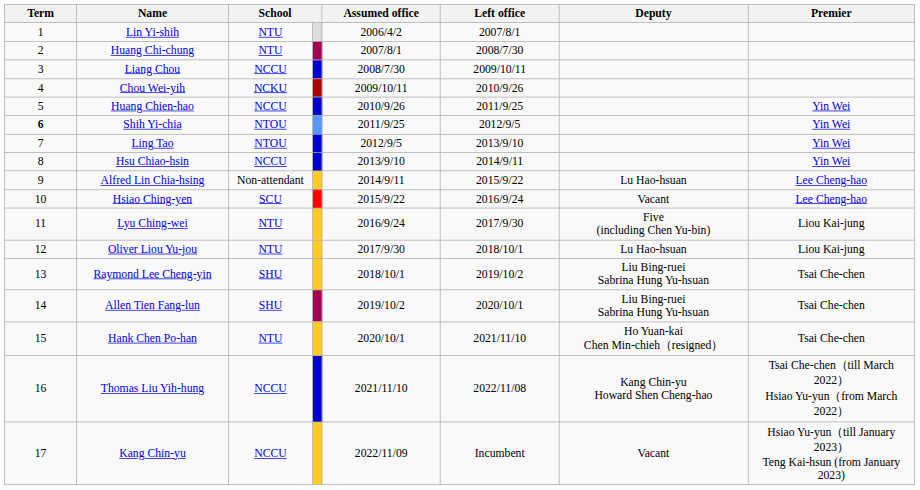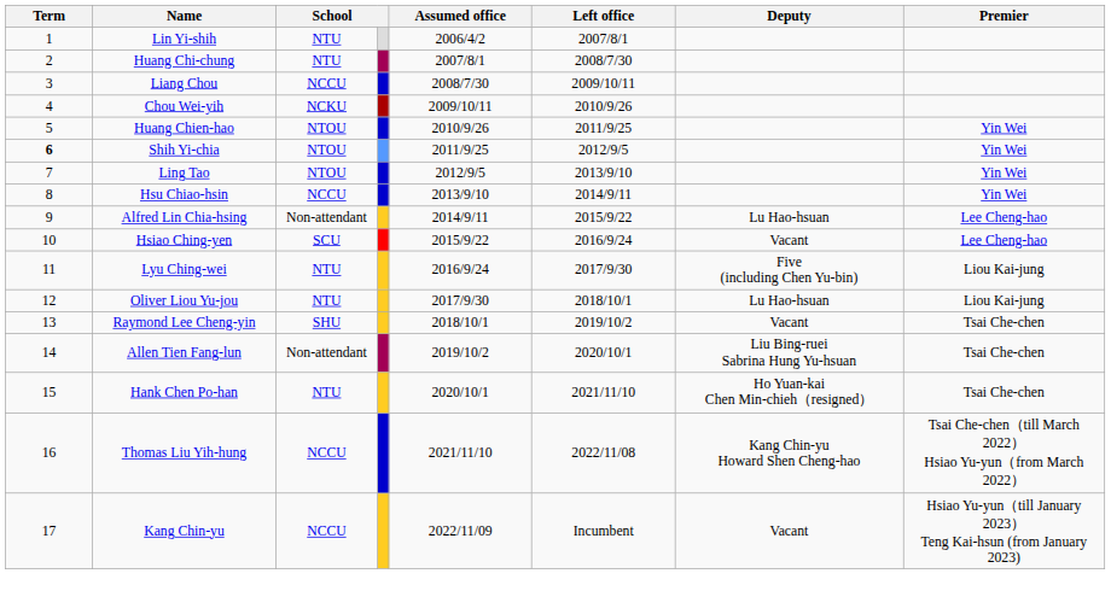 <table class="sortable wikitable" style="text-align:center">
 <tr>
 <th scope="col" style="width:1%;">Term</th>
 <th scope="col" style="width:2.5%;">Name</th>
 <th scope="col" colspan="2" style="width:1%;">School</th>
 <th scope="col" class="unsortable" style="width:1.5%;">Assumed office</th>
 <th scope="col" class="unsortable" style="width:1.5%;">Left office</th>
 <th scope="col" style="width:3%;">Deputy</th>
 <th scope="col" style="width:3%;">Premier</th>
 </tr>
 <tr>
 <td>1</td>
 <td><a href='#'>Lin Yi-shih</a></td>
 <td><a href='#'>NTU</a></td>
 <td width="3" bgcolor="#DDDDDD"></td>
 <td>2006/4/2</td>
 <td>2007/8/1</td>
 <td></td>
 <td></td>
 </tr>
 <tr>
 <td>2</td>
 <td><a href='#'>Huang Chi-chung</a></td>
 <td><a href='#'>NTU</a></td>
 <td width="3" bgcolor="#A20055"></td>
 <td>2007/8/1</td>
 <td>2008/7/30</td>
 <td></td>
 <td></td>
 </tr>
 <tr>
 <td>3</td>
 <td><a href='#'>Liang Chou</a></td>
 <td><a href='#'>NCCU</a></td>
 <td width="3" bgcolor="#0000CC"></td>
 <td>2008/7/30</td>
 <td>2009/10/11</td>
 <td></td>
 <td></td>
 </tr>
 <tr>
 <td>4</td>
 <td><a href='#'>Chou Wei-yih</a></td>
 <td><a href='#'>NCKU</a></td>
 <td width="3" bgcolor="#AA0000"></td>
 <td>2009/10/11</td>
 <td>2010/9/26</td>
 <td></td>
 <td></td>
 </tr>
 <tr>
 <td>5</td>
 <td><a href='#'>Huang Chien-hao</a></td>
-<td><a href='#'>NCCU</a></td>
+<td><a href='#'>NTOU</a></td>
 <td width="3" bgcolor="#0000CC"></td>
 <td>2010/9/26</td>
 <td>2011/9/25</td>
 <td></td>
 <td><a href='#'>Yin Wei</a></td>
 </tr>
 <tr>
 <td><strong>6</strong></td>
 <td><a href='#'>Shih Yi-chia</a></td>
 <td><a href='#'>NTOU</a></td>
 <td width="3" bgcolor="#5599FF"></td>
 <td>2011/9/25</td>
 <td>2012/9/5</td>
 <td></td>
 <td><a href='#'>Yin Wei</a></td>
 </tr>
 <tr>
 <td>7</td>
 <td><a href='#'>Ling Tao</a></td>
 <td><a href='#'>NTOU</a></td>
 <td width="3" bgcolor="#0000CC"></td>
 <td>2012/9/5</td>
 <td>2013/9/10</td>
 <td></td>
 <td><a href='#'>Yin Wei</a></td>
 </tr>
 <tr>
 <td>8</td>
 <td><a href='#'>Hsu Chiao-hsin</a></td>
 <td><a href='#'>NCCU</a></td>
 <td width="3" bgcolor="#0000CC"></td>
 <td>2013/9/10</td>
 <td>2014/9/11</td>
 <td></td>
 <td><a href='#'>Yin Wei</a></td>
 </tr>
 <tr>
 <td>9</td>
 <td><a href='#'>Alfred Lin Chia-hsing</a></td>
 <td>Non-attendant</td>
 <td width="3" bgcolor="#FFCC22"></td>
 <td>2014/9/11</td>
 <td>2015/9/22</td>
 <td>Lu Hao-hsuan</td>
 <td><a href='#'>Lee Cheng-hao</a></td>
 </tr>
 <tr>
 <td>10</td>
 <td><a href='#'>Hsiao Ching-yen</a></td>
 <td><a href='#'>SCU</a></td>
 <td width="3" bgcolor="#FF0000"></td>
 <td>2015/9/22</td>
 <td>2016/9/24</td>
 <td>Vacant</td>
 <td><a href='#'>Lee Cheng-hao</a></td>
 </tr>
 <tr>
 <td>11</td>
 <td><a href='#'>Lyu Ching-wei</a></td>
 <td><a href='#'>NTU</a></td>
 <td width="3" bgcolor="#FFCC22"></td>
 <td>2016/9/24</td>
 <td>2017/9/30</td>
 <td>Five <br>(including Chen Yu-bin)</td>
 <td>Liou Kai-jung</td>
 </tr>
 <tr>
 <td>12</td>
 <td><a href='#'>Oliver Liou Yu-jou</a></td>
 <td><a href='#'>NTU</a></td>
 <td width="3" bgcolor="#FFCC22"></td>
 <td>2017/9/30</td>
 <td>2018/10/1</td>
 <td>Lu Hao-hsuan</td>
 <td>Liou Kai-jung</td>
 </tr>
 <tr>
 <td>13</td>
 <td><a href='#'>Raymond Lee Cheng-yin</a></td>
 <td><a href='#'>SHU</a></td>
 <td width="3" bgcolor="#FFCC22"></td>
 <td>2018/10/1</td>
 <td>2019/10/2</td>
-<td>Liu Bing-ruei<br>Sabrina Hung Yu-hsuan</td>
+<td>Vacant</td>
 <td>Tsai Che-chen</td>
 </tr>
 <tr>
 <td>14</td>
 <td><a href='#'>Allen Tien Fang-lun</a></td>
-<td><a href='#'>SHU</a></td>
+<td>Non-attendant</td>
 <td width="3" bgcolor="#A20055"></td>
 <td>2019/10/2</td>
 <td>2020/10/1</td>
 <td>Liu Bing-ruei<br>Sabrina Hung Yu-hsuan</td>
 <td>Tsai Che-chen</td>
 </tr>
 <tr>
 <td>15</td>
 <td><a href='#'>Hank Chen Po-han</a></td>
 <td><a href='#'>NTU</a></td>
 <td width="3" bgcolor="#FFCC22"></td>
 <td>2020/10/1</td>
 <td>2021/11/10</td>
 <td>Ho Yuan-kai<br>Chen Min-chieh（resigned）</td>
 <td>Tsai Che-chen</td>
 </tr>
 <tr>
 <td>16</td>
 <td><a href='#'>Thomas Liu Yih-hung</a></td>
 <td><a href='#'>NCCU</a></td>
 <td width="3" bgcolor="#0000CC"></td>
 <td>2021/11/10</td>
 <td>2022/11/08</td>
 <td>Kang Chin-yu<br>Howard Shen Cheng-hao</td>
 <td>Tsai Che-chen（till March 2022）<br>Hsiao Yu-yun（from March 2022）</td>
 </tr>
 <tr>
 <td>17</td>
 <td><a href='#'>Kang Chin-yu</a></td>
 <td><a href='#'>NCCU</a></td>
 <td width="3" bgcolor="#FFCC22"></td>
 <td>2022/11/09</td>
 <td>Incumbent</td>
 <td>Vacant</td>
 <td>Hsiao Yu-yun（till January 2023）<br>Teng Kai-hsun (from January 2023)</td>
 </tr>
 </table>
